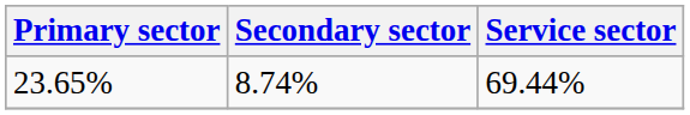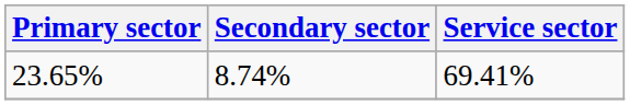 <table class="wikitable" border="1">
 <tr>
 <th><a href='#'>Primary sector</a></th>
 <th><a href='#'>Secondary sector</a></th>
 <th><a href='#'>Service sector</a></th>
 </tr>
 <tr>
 <td>23.65%</td>
 <td>8.74%</td>
-<td>69.44%</td>
+<td>69.41%</td>
 </tr>
 <tr>
 </tr>
 </table>
